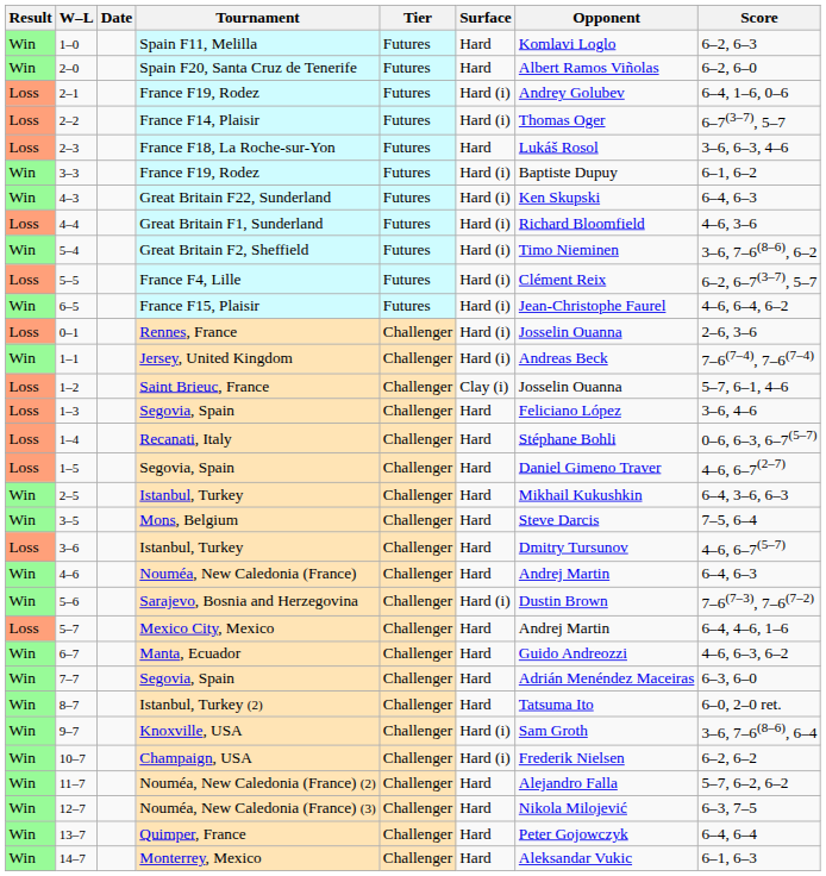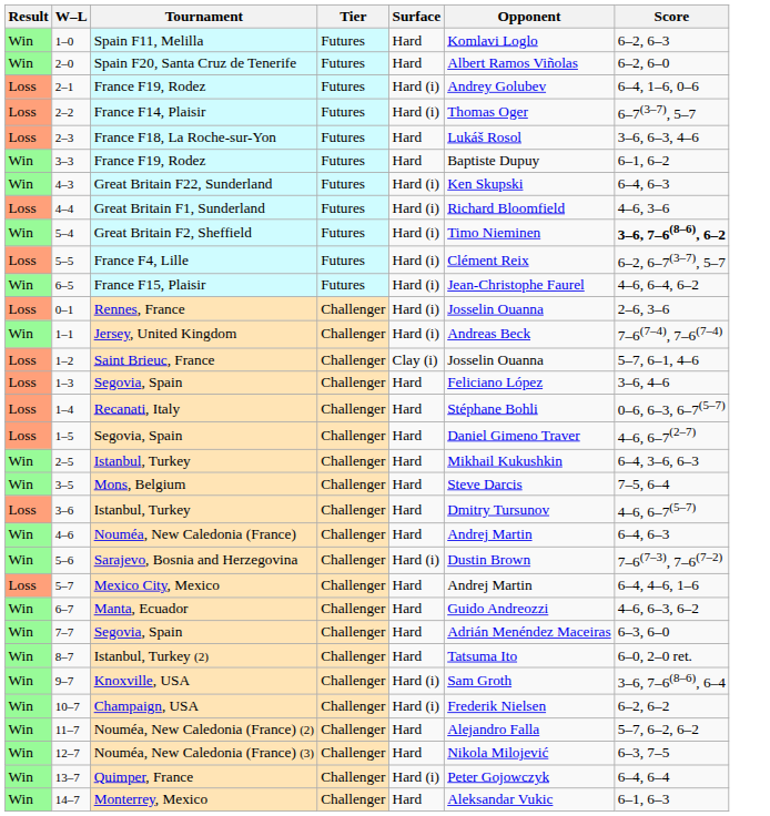 <table class="sortable wikitable">
 <tr>
 <th>Result</th>
 <th class="unsortable">W–L</th>
-<th>Date</th>
 <th>Tournament</th>
 <th>Tier</th>
 <th>Surface</th>
 <th>Opponent</th>
 <th class="unsortable">Score</th>
 </tr>
 <tr>
 <td bgcolor=98FB98>Win</td>
 <td><small>1–0</small></td>
-<td></td>
 <td style="background:#cffcff;">Spain F11, Melilla</td>
 <td style="background:#cffcff;">Futures</td>
 <td>Hard</td>
 <td> <a href='#'>Komlavi Loglo</a></td>
 <td>6–2, 6–3</td>
 </tr>
 <tr>
 <td bgcolor=98FB98>Win</td>
 <td><small>2–0</small></td>
-<td></td>
 <td style="background:#cffcff;">Spain F20, Santa Cruz de Tenerife</td>
 <td style="background:#cffcff;">Futures</td>
 <td>Hard</td>
 <td> <a href='#'>Albert Ramos Viñolas</a></td>
 <td>6–2, 6–0</td>
 </tr>
 <tr>
 <td bgcolor=FFA07A>Loss</td>
 <td><small>2–1</small></td>
-<td></td>
 <td style="background:#cffcff;">France F19, Rodez</td>
 <td style="background:#cffcff;">Futures</td>
 <td>Hard (i)</td>
 <td> <a href='#'>Andrey Golubev</a></td>
 <td>6–4, 1–6, 0–6</td>
 </tr>
 <tr>
 <td bgcolor=FFA07A>Loss</td>
 <td><small>2–2</small></td>
-<td></td>
 <td style="background:#cffcff;">France F14, Plaisir</td>
 <td style="background:#cffcff;">Futures</td>
 <td>Hard (i)</td>
 <td> <a href='#'>Thomas Oger</a></td>
 <td>6–7<sup>(3–7)</sup>, 5–7</td>
 </tr>
 <tr>
 <td bgcolor=FFA07A>Loss</td>
 <td><small>2–3</small></td>
-<td></td>
 <td style="background:#cffcff;">France F18, La Roche-sur-Yon</td>
 <td style="background:#cffcff;">Futures</td>
 <td>Hard</td>
 <td> <a href='#'>Lukáš Rosol</a></td>
 <td>3–6, 6–3, 4–6</td>
 </tr>
 <tr>
 <td bgcolor=98FB98>Win</td>
 <td><small>3–3</small></td>
-<td></td>
 <td style="background:#cffcff;">France F19, Rodez</td>
 <td style="background:#cffcff;">Futures</td>
-<td>Hard (i)</td>
+<td>Hard</td>
 <td> Baptiste Dupuy</td>
 <td>6–1, 6–2</td>
 </tr>
 <tr>
 <td bgcolor=98FB98>Win</td>
 <td><small>4–3</small></td>
-<td></td>
 <td style="background:#cffcff;">Great Britain F22, Sunderland</td>
 <td style="background:#cffcff;">Futures</td>
 <td>Hard (i)</td>
 <td> <a href='#'>Ken Skupski</a></td>
 <td>6–4, 6–3</td>
 </tr>
 <tr>
 <td bgcolor=FFA07A>Loss</td>
 <td><small>4–4</small></td>
-<td></td>
 <td style="background:#cffcff;">Great Britain F1, Sunderland</td>
 <td style="background:#cffcff;">Futures</td>
 <td>Hard (i)</td>
 <td> <a href='#'>Richard Bloomfield</a></td>
 <td>4–6, 3–6</td>
 </tr>
 <tr>
 <td bgcolor=98FB98>Win</td>
 <td><small>5–4</small></td>
-<td></td>
 <td style="background:#cffcff;">Great Britain F2, Sheffield</td>
 <td style="background:#cffcff;">Futures</td>
 <td>Hard (i)</td>
 <td> <a href='#'>Timo Nieminen</a></td>
-<td>3–6, 7–6<sup>(8–6)</sup>, 6–2</td>
+<td><strong>3–6, 7–6<sup>(8–6)</sup>, 6–2</strong></td>
 </tr>
 <tr>
 <td bgcolor=FFA07A>Loss</td>
 <td><small>5–5</small></td>
-<td></td>
 <td style="background:#cffcff;">France F4, Lille</td>
 <td style="background:#cffcff;">Futures</td>
 <td>Hard (i)</td>
 <td> <a href='#'>Clément Reix</a></td>
 <td>6–2, 6–7<sup>(3–7)</sup>, 5–7</td>
 </tr>
 <tr>
 <td bgcolor=98FB98>Win</td>
 <td><small>6–5</small></td>
-<td></td>
 <td style="background:#cffcff;">France F15, Plaisir</td>
 <td style="background:#cffcff;">Futures</td>
 <td>Hard (i)</td>
 <td> <a href='#'>Jean-Christophe Faurel</a></td>
 <td>4–6, 6–4, 6–2</td>
 </tr>
 <tr>
 <td bgcolor=FFA07A>Loss</td>
 <td><small>0–1</small></td>
-<td></td>
 <td style="background:moccasin;"><a href='#'>Rennes</a>, France</td>
 <td style="background:moccasin;">Challenger</td>
 <td>Hard (i)</td>
 <td> <a href='#'>Josselin Ouanna</a></td>
 <td>2–6, 3–6</td>
 </tr>
 <tr>
 <td bgcolor=98FB98>Win</td>
 <td><small>1–1</small></td>
-<td></td>
 <td style="background:moccasin;"><a href='#'>Jersey</a>, United Kingdom</td>
 <td style="background:moccasin;">Challenger</td>
 <td>Hard (i)</td>
 <td> <a href='#'>Andreas Beck</a></td>
 <td>7–6<sup>(7–4)</sup>, 7–6<sup>(7–4)</sup></td>
 </tr>
 <tr>
 <td bgcolor=FFA07A>Loss</td>
 <td><small>1–2</small></td>
-<td><a href='#'></a></td>
 <td style="background:moccasin;"><a href='#'>Saint Brieuc</a>, France</td>
 <td style="background:moccasin;">Challenger</td>
 <td>Clay (i)</td>
 <td> Josselin Ouanna</td>
 <td>5–7, 6–1, 4–6</td>
 </tr>
 <tr>
 <td bgcolor=FFAO7A>Loss</td>
 <td><small>1–3</small></td>
-<td><a href='#'></a></td>
 <td style="background:moccasin;"><a href='#'>Segovia</a>, Spain</td>
 <td style="background:moccasin;">Challenger</td>
 <td>Hard</td>
 <td> <a href='#'>Feliciano López</a></td>
 <td>3–6, 4–6</td>
 </tr>
 <tr>
 <td bgcolor=FFA07A>Loss</td>
 <td><small>1–4</small></td>
-<td><a href='#'></a></td>
 <td style="background:moccasin;"><a href='#'>Recanati</a>, Italy</td>
 <td style="background:moccasin;">Challenger</td>
 <td>Hard</td>
 <td> <a href='#'>Stéphane Bohli</a></td>
 <td>0–6, 6–3, 6–7<sup>(5–7)</sup></td>
 </tr>
 <tr>
 <td bgcolor=FFA07A>Loss</td>
 <td><small>1–5</small></td>
-<td><a href='#'></a></td>
 <td style="background:moccasin;">Segovia, Spain</td>
 <td style="background:moccasin;">Challenger</td>
 <td>Hard</td>
 <td> <a href='#'>Daniel Gimeno Traver</a></td>
 <td>4–6, 6–7<sup>(2–7)</sup></td>
 </tr>
 <tr>
 <td bgcolor=98FB98>Win</td>
 <td><small>2–5</small></td>
-<td><a href='#'></a></td>
 <td style="background:moccasin;"><a href='#'>Istanbul</a>, Turkey</td>
 <td style="background:moccasin;">Challenger</td>
 <td>Hard</td>
 <td> <a href='#'>Mikhail Kukushkin</a></td>
 <td>6–4, 3–6, 6–3</td>
 </tr>
 <tr>
 <td bgcolor=98FB98>Win</td>
 <td><small>3–5</small></td>
-<td><a href='#'></a></td>
 <td style="background:moccasin;"><a href='#'>Mons</a>, Belgium</td>
 <td style="background:moccasin;">Challenger</td>
 <td>Hard</td>
 <td> <a href='#'>Steve Darcis</a></td>
 <td>7–5, 6–4</td>
 </tr>
 <tr>
 <td bgcolor=FFA07A>Loss</td>
 <td><small>3–6</small></td>
-<td><a href='#'></a></td>
 <td style="background:moccasin;">Istanbul, Turkey</td>
 <td style="background:moccasin;">Challenger</td>
 <td>Hard</td>
 <td> <a href='#'>Dmitry Tursunov</a></td>
 <td>4–6, 6–7<sup>(5–7)</sup></td>
 </tr>
 <tr>
 <td bgcolor=98FB98>Win</td>
 <td><small>4–6</small></td>
-<td><a href='#'></a></td>
 <td style="background:moccasin;"><a href='#'>Nouméa</a>, New Caledonia (France)</td>
 <td style="background:moccasin;">Challenger</td>
 <td>Hard</td>
 <td> <a href='#'>Andrej Martin</a></td>
 <td>6–4, 6–3</td>
 </tr>
 <tr>
 <td bgcolor=98FB98>Win</td>
 <td><small>5–6</small></td>
-<td><a href='#'></a></td>
 <td style="background:moccasin;"><a href='#'>Sarajevo</a>, Bosnia and Herzegovina</td>
 <td style="background:moccasin;">Challenger</td>
 <td>Hard (i)</td>
 <td> <a href='#'>Dustin Brown</a></td>
 <td>7–6<sup>(7–3)</sup>, 7–6<sup>(7–2)</sup></td>
 </tr>
 <tr>
 <td bgcolor=FFA07A>Loss</td>
 <td><small>5–7</small></td>
-<td><a href='#'></a></td>
 <td style="background:moccasin;"><a href='#'>Mexico City</a>, Mexico</td>
 <td style="background:moccasin;">Challenger</td>
 <td>Hard</td>
 <td> Andrej Martin</td>
 <td>6–4, 4–6, 1–6</td>
 </tr>
 <tr>
 <td bgcolor=98FB98>Win</td>
 <td><small>6–7</small></td>
-<td><a href='#'></a></td>
 <td style="background:moccasin;"><a href='#'>Manta</a>, Ecuador</td>
 <td style="background:moccasin;">Challenger</td>
 <td>Hard</td>
 <td> <a href='#'>Guido Andreozzi</a></td>
 <td>4–6, 6–3, 6–2</td>
 </tr>
 <tr>
 <td bgcolor=98FB98>Win</td>
 <td><small>7–7</small></td>
-<td><a href='#'></a></td>
 <td style="background:moccasin;"><a href='#'>Segovia</a>, Spain</td>
 <td style="background:moccasin;">Challenger</td>
 <td>Hard</td>
 <td> <a href='#'>Adrián Menéndez Maceiras</a></td>
 <td>6–3, 6–0</td>
 </tr>
 <tr>
 <td bgcolor=98FB98>Win</td>
 <td><small>8–7</small></td>
-<td><a href='#'></a></td>
 <td style="background:moccasin;">Istanbul, Turkey <small>(2)</small></td>
 <td style="background:moccasin;">Challenger</td>
 <td>Hard</td>
 <td> <a href='#'>Tatsuma Ito</a></td>
 <td>6–0, 2–0 ret.</td>
 </tr>
 <tr>
 <td bgcolor=98FB98>Win</td>
 <td><small>9–7</small></td>
-<td><a href='#'></a></td>
 <td style="background:moccasin;"><a href='#'>Knoxville</a>, USA</td>
 <td style="background:moccasin;">Challenger</td>
 <td>Hard (i)</td>
 <td> <a href='#'>Sam Groth</a></td>
 <td>3–6, 7–6<sup>(8–6)</sup>, 6–4</td>
 </tr>
 <tr>
 <td bgcolor=98FB98>Win</td>
 <td><small>10–7</small></td>
-<td><a href='#'></a></td>
 <td style="background:moccasin;"><a href='#'>Champaign</a>, USA</td>
 <td style="background:moccasin;">Challenger</td>
 <td>Hard (i)</td>
 <td> <a href='#'>Frederik Nielsen</a></td>
 <td>6–2, 6–2</td>
 </tr>
 <tr>
 <td bgcolor=98FB98>Win</td>
 <td><small>11–7</small></td>
-<td><a href='#'></a></td>
 <td style="background:moccasin;">Nouméa, New Caledonia (France) <small>(2)</small></td>
 <td style="background:moccasin;">Challenger</td>
 <td>Hard</td>
 <td> <a href='#'>Alejandro Falla</a></td>
 <td>5–7, 6–2, 6–2</td>
 </tr>
 <tr>
 <td bgcolor=98FB98>Win</td>
 <td><small>12–7</small></td>
-<td><a href='#'></a></td>
 <td style="background:moccasin;">Nouméa, New Caledonia (France) <small>(3)</small></td>
 <td style="background:moccasin;">Challenger</td>
 <td>Hard</td>
 <td> <a href='#'>Nikola Milojević</a></td>
 <td>6–3, 7–5</td>
 </tr>
 <tr>
 <td bgcolor=98FB98>Win</td>
 <td><small>13–7</small></td>
-<td><a href='#'></a></td>
 <td style="background:moccasin;"><a href='#'>Quimper</a>, France</td>
 <td style="background:moccasin;">Challenger</td>
-<td>Hard</td>
+<td>Hard (i)</td>
 <td> <a href='#'>Peter Gojowczyk</a></td>
 <td>6–4, 6–4</td>
 </tr>
 <tr>
 <td bgcolor=98FB98>Win</td>
 <td><small>14–7</small></td>
-<td><a href='#'></a></td>
 <td style="background:moccasin;"><a href='#'>Monterrey</a>, Mexico</td>
 <td style="background:moccasin;">Challenger</td>
 <td>Hard</td>
 <td> <a href='#'>Aleksandar Vukic</a></td>
 <td>6–1, 6–3</td>
 </tr>
 </table>
